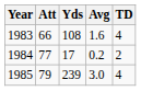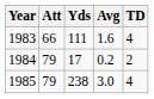 <table class="wikitable">
 <tr>
 <th>Year</th>
 <th>Att</th>
 <th>Yds</th>
 <th>Avg</th>
 <th>TD</th>
 </tr>
 <tr>
 <td>1983</td>
 <td>66</td>
-<td>108</td>
+<td>111</td>
 <td>1.6</td>
 <td>4</td>
 </tr>
 <tr>
 <td>1984</td>
-<td>77</td>
+<td>79</td>
 <td>17</td>
 <td>0.2</td>
 <td>2</td>
 </tr>
 <tr>
 <td>1985</td>
 <td>79</td>
-<td>239</td>
+<td>238</td>
 <td>3.0</td>
 <td>4</td>
 </tr>
 </table>
